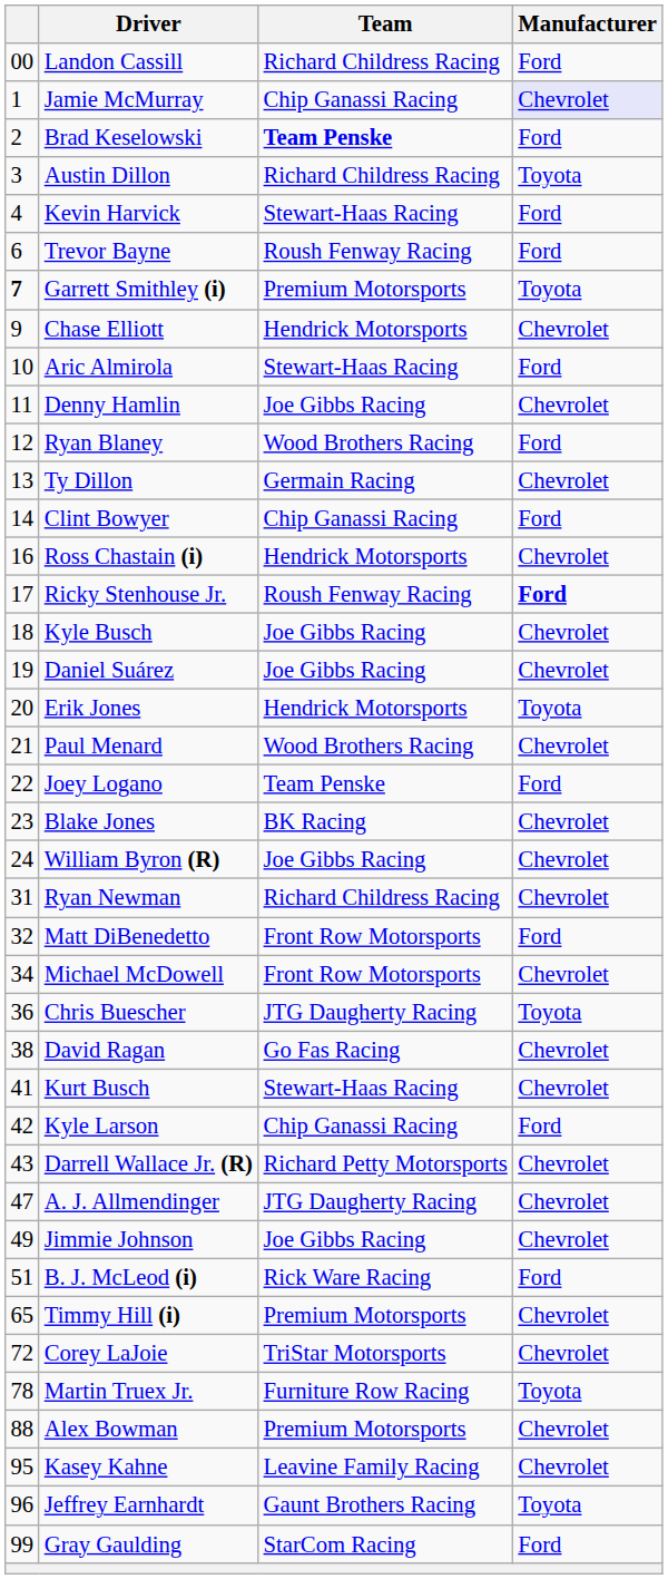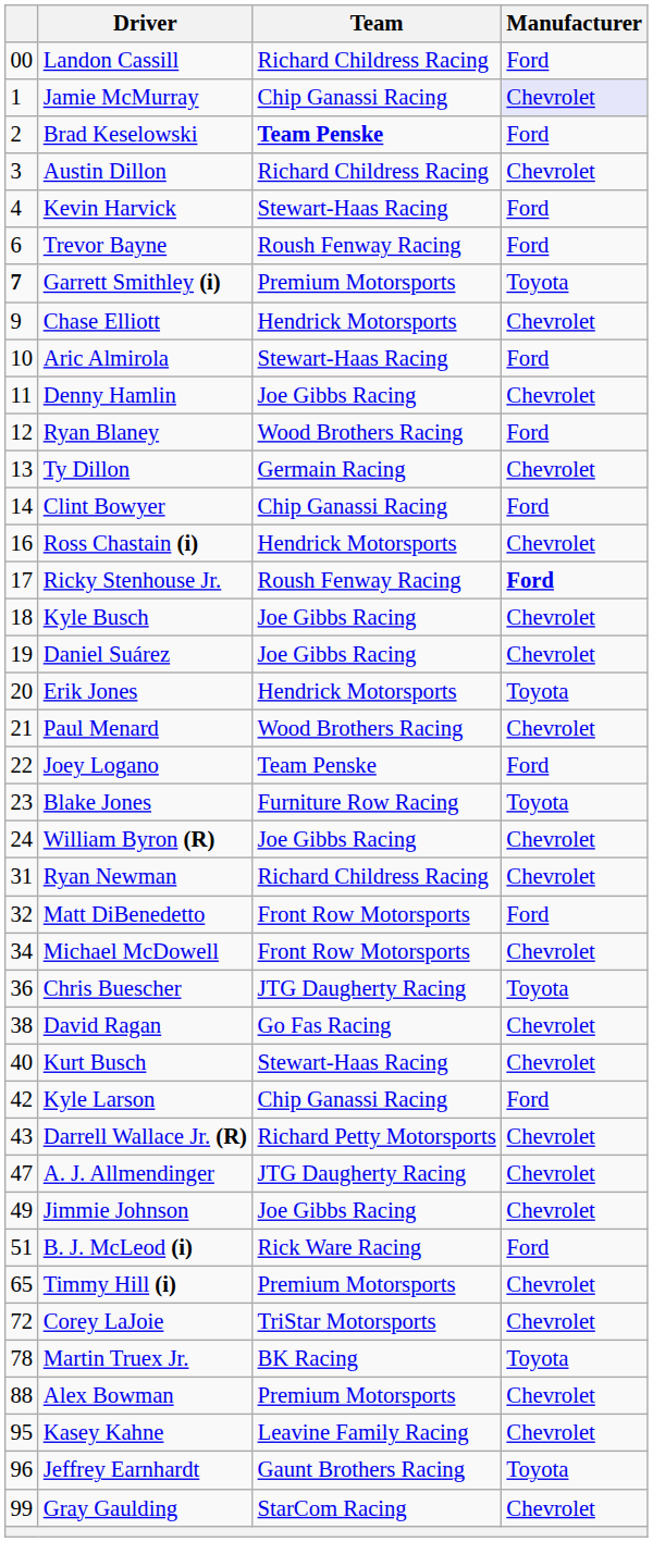 <table class="wikitable" style="font-size:95%">
 <tr>
 <th></th>
 <th>Driver</th>
 <th>Team</th>
 <th>Manufacturer</th>
 </tr>
 <tr>
 <td>00</td>
 <td><a href='#'>Landon Cassill</a></td>
 <td><a href='#'>Richard Childress Racing</a></td>
 <td><a href='#'>Ford</a></td>
 </tr>
 <tr>
 <td>1</td>
 <td><a href='#'>Jamie McMurray</a></td>
 <td><a href='#'>Chip Ganassi Racing</a></td>
 <td style="background: lavender;"><a href='#'>Chevrolet</a></td>
 </tr>
 <tr>
 <td>2</td>
 <td><a href='#'>Brad Keselowski</a></td>
 <td><strong><a href='#'>Team Penske</a></strong></td>
 <td><a href='#'>Ford</a></td>
 </tr>
 <tr>
 <td>3</td>
 <td><a href='#'>Austin Dillon</a></td>
 <td><a href='#'>Richard Childress Racing</a></td>
-<td><a href='#'>Toyota</a></td>
+<td><a href='#'>Chevrolet</a></td>
 </tr>
 <tr>
 <td>4</td>
 <td><a href='#'>Kevin Harvick</a></td>
 <td><a href='#'>Stewart-Haas Racing</a></td>
 <td><a href='#'>Ford</a></td>
 </tr>
 <tr>
 <td>6</td>
 <td><a href='#'>Trevor Bayne</a></td>
 <td><a href='#'>Roush Fenway Racing</a></td>
 <td><a href='#'>Ford</a></td>
 </tr>
 <tr>
 <td><strong>7</strong></td>
 <td><a href='#'>Garrett Smithley</a> <strong>(i)</strong></td>
 <td><a href='#'>Premium Motorsports</a></td>
 <td><a href='#'>Toyota</a></td>
 </tr>
 <tr>
 <td>9</td>
 <td><a href='#'>Chase Elliott</a></td>
 <td><a href='#'>Hendrick Motorsports</a></td>
 <td><a href='#'>Chevrolet</a></td>
 </tr>
 <tr>
 <td>10</td>
 <td><a href='#'>Aric Almirola</a></td>
 <td><a href='#'>Stewart-Haas Racing</a></td>
 <td><a href='#'>Ford</a></td>
 </tr>
 <tr>
 <td>11</td>
 <td><a href='#'>Denny Hamlin</a></td>
 <td><a href='#'>Joe Gibbs Racing</a></td>
 <td><a href='#'>Chevrolet</a></td>
 </tr>
 <tr>
 <td>12</td>
 <td><a href='#'>Ryan Blaney</a></td>
 <td><a href='#'>Wood Brothers Racing</a></td>
 <td><a href='#'>Ford</a></td>
 </tr>
 <tr>
 <td>13</td>
 <td><a href='#'>Ty Dillon</a></td>
 <td><a href='#'>Germain Racing</a></td>
 <td><a href='#'>Chevrolet</a></td>
 </tr>
 <tr>
 <td>14</td>
 <td><a href='#'>Clint Bowyer</a></td>
 <td><a href='#'>Chip Ganassi Racing</a></td>
 <td><a href='#'>Ford</a></td>
 </tr>
 <tr>
 <td>16</td>
 <td><a href='#'>Ross Chastain</a> <strong>(i)</strong></td>
 <td><a href='#'>Hendrick Motorsports</a></td>
 <td><a href='#'>Chevrolet</a></td>
 </tr>
 <tr>
 <td>17</td>
 <td><a href='#'>Ricky Stenhouse Jr.</a></td>
 <td><a href='#'>Roush Fenway Racing</a></td>
 <td><strong><a href='#'>Ford</a></strong></td>
 </tr>
 <tr>
 <td>18</td>
 <td><a href='#'>Kyle Busch</a></td>
 <td><a href='#'>Joe Gibbs Racing</a></td>
 <td><a href='#'>Chevrolet</a></td>
 </tr>
 <tr>
 <td>19</td>
 <td><a href='#'>Daniel Suárez</a></td>
 <td><a href='#'>Joe Gibbs Racing</a></td>
 <td><a href='#'>Chevrolet</a></td>
 </tr>
 <tr>
 <td>20</td>
 <td><a href='#'>Erik Jones</a></td>
 <td><a href='#'>Hendrick Motorsports</a></td>
 <td><a href='#'>Toyota</a></td>
 </tr>
 <tr>
 <td>21</td>
 <td><a href='#'>Paul Menard</a></td>
 <td><a href='#'>Wood Brothers Racing</a></td>
 <td><a href='#'>Chevrolet</a></td>
 </tr>
 <tr>
 <td>22</td>
 <td><a href='#'>Joey Logano</a></td>
 <td><a href='#'>Team Penske</a></td>
 <td><a href='#'>Ford</a></td>
 </tr>
 <tr>
 <td>23</td>
 <td><a href='#'>Blake Jones</a></td>
-<td><a href='#'>BK Racing</a></td>
-<td><a href='#'>Chevrolet</a></td>
+<td><a href='#'>Furniture Row Racing</a></td>
+<td><a href='#'>Toyota</a></td>
 </tr>
 <tr>
 <td>24</td>
 <td><a href='#'>William Byron</a> <strong>(R)</strong></td>
 <td><a href='#'>Joe Gibbs Racing</a></td>
 <td><a href='#'>Chevrolet</a></td>
 </tr>
 <tr>
 <td>31</td>
 <td><a href='#'>Ryan Newman</a></td>
 <td><a href='#'>Richard Childress Racing</a></td>
 <td><a href='#'>Chevrolet</a></td>
 </tr>
 <tr>
 <td>32</td>
 <td><a href='#'>Matt DiBenedetto</a></td>
 <td><a href='#'>Front Row Motorsports</a></td>
 <td><a href='#'>Ford</a></td>
 </tr>
 <tr>
 <td>34</td>
 <td><a href='#'>Michael McDowell</a></td>
 <td><a href='#'>Front Row Motorsports</a></td>
 <td><a href='#'>Chevrolet</a></td>
 </tr>
 <tr>
 <td>36</td>
 <td><a href='#'>Chris Buescher</a></td>
 <td><a href='#'>JTG Daugherty Racing</a></td>
 <td><a href='#'>Toyota</a></td>
 </tr>
 <tr>
 <td>38</td>
 <td><a href='#'>David Ragan</a></td>
 <td><a href='#'>Go Fas Racing</a></td>
 <td><a href='#'>Chevrolet</a></td>
 </tr>
 <tr>
-<td>41</td>
+<td>40</td>
 <td><a href='#'>Kurt Busch</a></td>
 <td><a href='#'>Stewart-Haas Racing</a></td>
 <td><a href='#'>Chevrolet</a></td>
 </tr>
 <tr>
 <td>42</td>
 <td><a href='#'>Kyle Larson</a></td>
 <td><a href='#'>Chip Ganassi Racing</a></td>
 <td><a href='#'>Ford</a></td>
 </tr>
 <tr>
 <td>43</td>
 <td><a href='#'>Darrell Wallace Jr.</a> <strong>(R)</strong></td>
 <td><a href='#'>Richard Petty Motorsports</a></td>
 <td><a href='#'>Chevrolet</a></td>
 </tr>
 <tr>
 <td>47</td>
 <td><a href='#'>A. J. Allmendinger</a></td>
 <td><a href='#'>JTG Daugherty Racing</a></td>
 <td><a href='#'>Chevrolet</a></td>
 </tr>
 <tr>
 <td>49</td>
 <td><a href='#'>Jimmie Johnson</a></td>
 <td><a href='#'>Joe Gibbs Racing</a></td>
 <td><a href='#'>Chevrolet</a></td>
 </tr>
 <tr>
 <td>51</td>
 <td><a href='#'>B. J. McLeod</a> <strong>(i)</strong></td>
 <td><a href='#'>Rick Ware Racing</a></td>
 <td><a href='#'>Ford</a></td>
 </tr>
 <tr>
 <td>65</td>
 <td><a href='#'>Timmy Hill</a> <strong>(i)</strong></td>
 <td><a href='#'>Premium Motorsports</a></td>
 <td><a href='#'>Chevrolet</a></td>
 </tr>
 <tr>
 <td>72</td>
 <td><a href='#'>Corey LaJoie</a></td>
 <td><a href='#'>TriStar Motorsports</a></td>
 <td><a href='#'>Chevrolet</a></td>
 </tr>
 <tr>
 <td>78</td>
 <td><a href='#'>Martin Truex Jr.</a></td>
-<td><a href='#'>Furniture Row Racing</a></td>
+<td><a href='#'>BK Racing</a></td>
 <td><a href='#'>Toyota</a></td>
 </tr>
 <tr>
 <td>88</td>
 <td><a href='#'>Alex Bowman</a></td>
 <td><a href='#'>Premium Motorsports</a></td>
 <td><a href='#'>Chevrolet</a></td>
 </tr>
 <tr>
 <td>95</td>
 <td><a href='#'>Kasey Kahne</a></td>
 <td><a href='#'>Leavine Family Racing</a></td>
 <td><a href='#'>Chevrolet</a></td>
 </tr>
 <tr>
 <td>96</td>
 <td><a href='#'>Jeffrey Earnhardt</a></td>
 <td><a href='#'>Gaunt Brothers Racing</a></td>
 <td><a href='#'>Toyota</a></td>
 </tr>
 <tr>
 <td>99</td>
 <td><a href='#'>Gray Gaulding</a></td>
 <td><a href='#'>StarCom Racing</a></td>
-<td><a href='#'>Ford</a></td>
+<td><a href='#'>Chevrolet</a></td>
 </tr>
 <tr>
 <th colspan="4"></th>
 </tr>
 </table>
